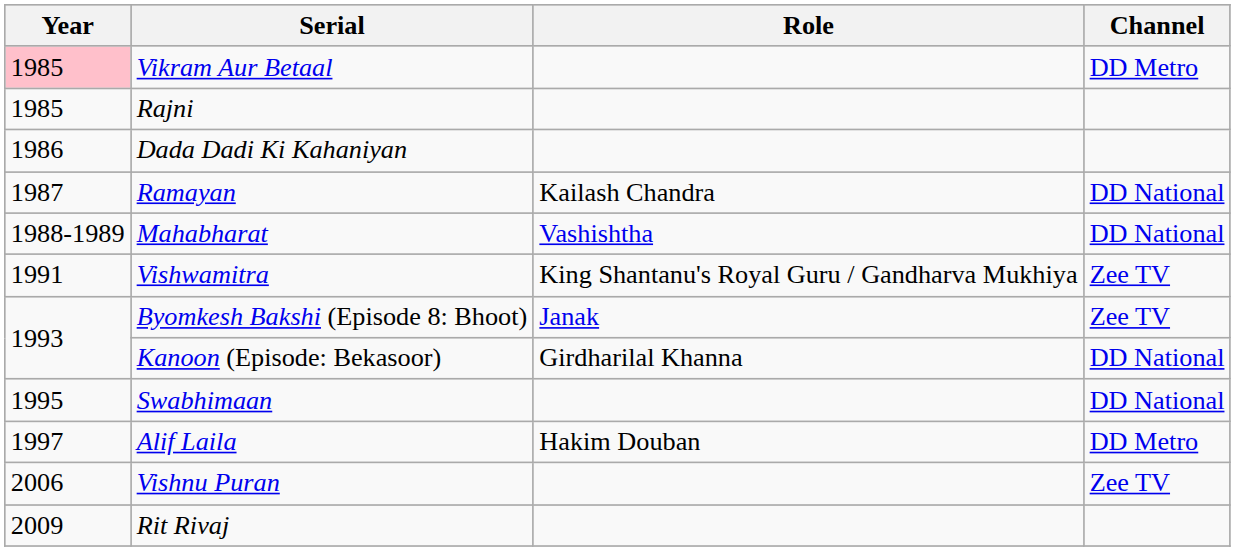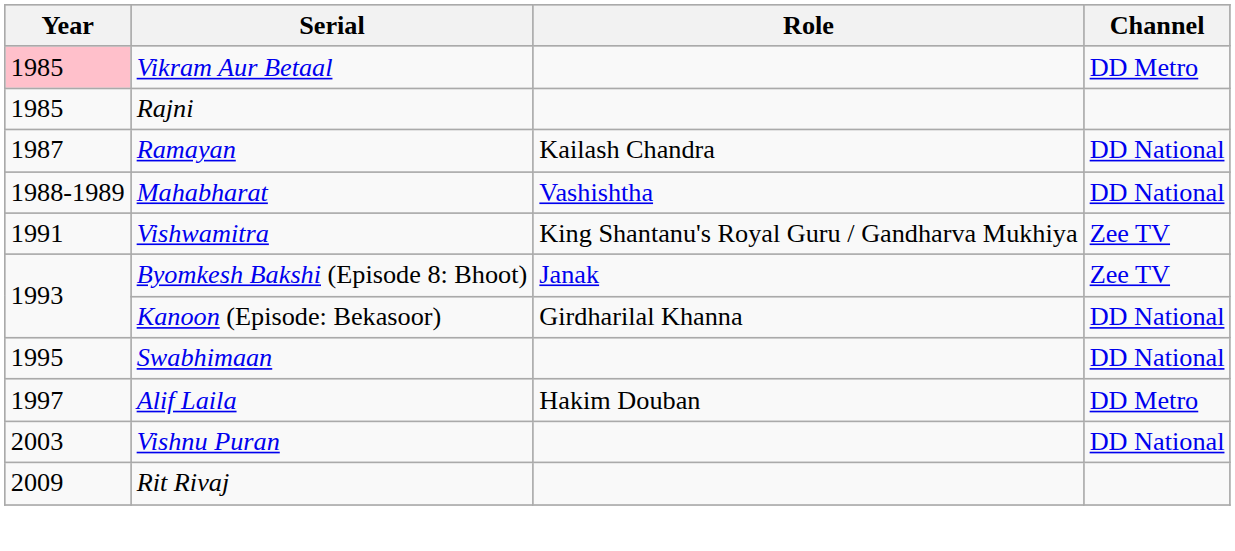 <table class="wikitable sortable">
 <tr>
 <th>Year</th>
 <th>Serial</th>
 <th>Role</th>
 <th>Channel</th>
 </tr>
 <tr>
 <td style="background: pink;">1985</td>
 <td><em><a href='#'>Vikram Aur Betaal</a></em></td>
 <td></td>
 <td><a href='#'>DD Metro</a></td>
 </tr>
 <tr>
 <td>1985</td>
 <td><em>Rajni</em></td>
-<td></td>
-<td></td>
-</tr>
-<tr>
-<td>1986</td>
-<td><em>Dada Dadi Ki Kahaniyan</em></td>
 <td></td>
 <td></td>
 </tr>
 <tr>
 <td>1987</td>
 <td><em><a href='#'>Ramayan</a></em></td>
 <td>Kailash Chandra</td>
 <td><a href='#'>DD National</a></td>
 </tr>
 <tr>
 <td>1988-1989</td>
 <td><em><a href='#'>Mahabharat</a></em></td>
 <td><a href='#'>Vashishtha</a></td>
 <td><a href='#'>DD National</a></td>
 </tr>
 <tr>
 <td>1991</td>
 <td><em><a href='#'>Vishwamitra</a></em></td>
 <td>King Shantanu's Royal Guru / Gandharva Mukhiya</td>
 <td><a href='#'>Zee TV</a></td>
 </tr>
 <tr>
 <td rowspan="2">1993</td>
 <td><em><a href='#'>Byomkesh Bakshi</a></em> (Episode 8: Bhoot)</td>
 <td><a href='#'>Janak</a></td>
 <td><a href='#'>Zee TV</a></td>
 </tr>
 <tr>
 <td><em><a href='#'>Kanoon</a></em> (Episode: Bekasoor)</td>
 <td>Girdharilal Khanna</td>
 <td><a href='#'>DD National</a></td>
 </tr>
 <tr>
 <td>1995</td>
 <td><em><a href='#'>Swabhimaan</a></em></td>
 <td></td>
 <td><a href='#'>DD National</a></td>
 </tr>
 <tr>
 <td>1997</td>
 <td><em><a href='#'>Alif Laila</a></em></td>
 <td>Hakim Douban</td>
 <td><a href='#'>DD Metro</a></td>
 </tr>
 <tr>
-<td>2006</td>
+<td>2003</td>
 <td><em><a href='#'>Vishnu Puran</a></em></td>
 <td></td>
-<td><a href='#'>Zee TV</a></td>
+<td><a href='#'>DD National</a></td>
 </tr>
 <tr>
 <td>2009</td>
 <td><em>Rit Rivaj</em></td>
 <td></td>
 <td></td>
 </tr>
 </table>
